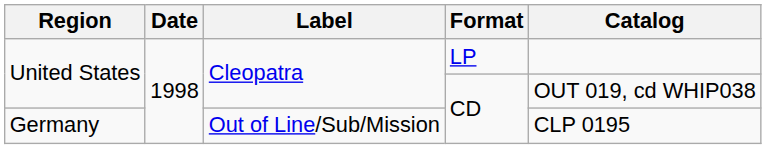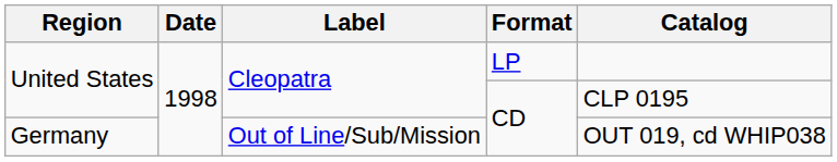 <table class="wikitable">
 <tr>
 <th>Region</th>
 <th>Date</th>
 <th>Label</th>
 <th>Format</th>
 <th>Catalog</th>
 </tr>
 <tr>
 <td rowspan="2">United States</td>
 <td rowspan="3">1998</td>
 <td rowspan="2"><a href='#'>Cleopatra</a></td>
 <td><a href='#'>LP</a></td>
 <td></td>
 </tr>
 <tr>
 <td rowspan="2">CD</td>
-<td>OUT 019, cd WHIP038</td>
+<td>CLP 0195</td>
 </tr>
 <tr>
 <td>Germany</td>
 <td><a href='#'>Out of Line</a>/Sub/Mission</td>
-<td>CLP 0195</td>
+<td>OUT 019, cd WHIP038</td>
 </tr>
 </table>
